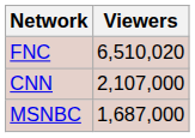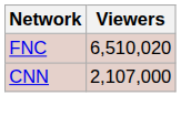 <table class="wikitable">
 <tr>
 <th>Network</th>
 <th>Viewers</th>
 </tr>
 <tr style="background:#e5d1cb;">
 <td><a href='#'>FNC</a></td>
 <td>6,510,020</td>
 </tr>
 <tr style="background:#e5d1cb;">
 <td><a href='#'>CNN</a></td>
 <td>2,107,000</td>
 </tr>
-<tr style="background:#e5d1cb;">
-<td><a href='#'>MSNBC</a></td>
-<td>1,687,000</td>
-</tr>
 </table>
